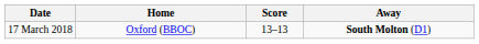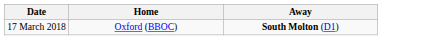 <table class="wikitable" style="text-align: center">
 <tr>
 <th width=100>Date</th>
 <th width=250>Home</th>
-<th width=80>Score</th>
 <th width=250>Away</th>
 </tr>
 <tr>
 <td>17 March 2018</td>
 <td><a href='#'>Oxford</a> (<a href='#'>BBOC</a>)</td>
-<td>13–13</td>
 <td><strong>South Molton</strong> (<a href='#'>D1</a>)</td>
 </tr>
 </table>
